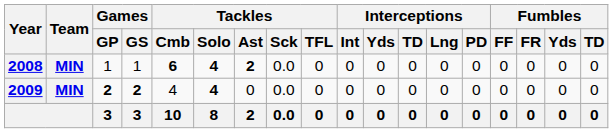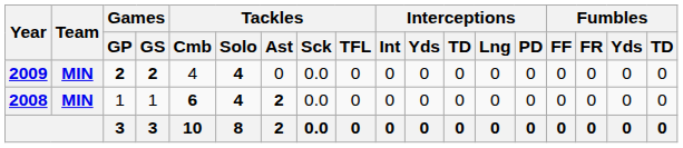 <table class="wikitable" style="text-align:center">
 <tr>
 <th rowspan="2">Year</th>
 <th rowspan="2">Team</th>
 <th colspan="2">Games</th>
 <th colspan="5">Tackles</th>
 <th colspan="5">Interceptions</th>
 <th colspan="4">Fumbles</th>
 </tr>
 <tr>
 <th>GP</th>
 <th>GS</th>
 <th>Cmb</th>
 <th>Solo</th>
 <th>Ast</th>
 <th>Sck</th>
 <th>TFL</th>
 <th>Int</th>
 <th>Yds</th>
 <th>TD</th>
 <th>Lng</th>
 <th>PD</th>
 <th>FF</th>
 <th>FR</th>
 <th>Yds</th>
 <th>TD</th>
 </tr>
 <tr>
-<th><a href='#'>2008</a></th>
+<th><a href='#'>2009</a></th>
 <th><a href='#'>MIN</a></th>
-<td>1</td>
-<td>1</td>
-<td><strong>6</strong></td>
+<td><strong>2</strong></td>
+<td><strong>2</strong></td>
+<td>4</td>
 <td><strong>4</strong></td>
-<td><strong>2</strong></td>
+<td>0</td>
 <td>0.0</td>
 <td>0</td>
 <td>0</td>
 <td>0</td>
 <td>0</td>
 <td>0</td>
 <td>0</td>
 <td>0</td>
 <td>0</td>
 <td>0</td>
 <td>0</td>
 </tr>
 <tr>
-<th><a href='#'>2009</a></th>
+<th><a href='#'>2008</a></th>
 <th><a href='#'>MIN</a></th>
+<td>1</td>
+<td>1</td>
+<td><strong>6</strong></td>
+<td><strong>4</strong></td>
 <td><strong>2</strong></td>
-<td><strong>2</strong></td>
-<td>4</td>
-<td><strong>4</strong></td>
-<td>0</td>
 <td>0.0</td>
 <td>0</td>
 <td>0</td>
 <td>0</td>
 <td>0</td>
 <td>0</td>
 <td>0</td>
 <td>0</td>
 <td>0</td>
 <td>0</td>
 <td>0</td>
 </tr>
 <tr>
 <th colspan="2"></th>
 <th>3</th>
 <th>3</th>
 <th>10</th>
 <th>8</th>
 <th>2</th>
 <th>0.0</th>
 <th>0</th>
 <th>0</th>
 <th>0</th>
 <th>0</th>
 <th>0</th>
 <th>0</th>
 <th>0</th>
 <th>0</th>
 <th>0</th>
 <th>0</th>
 </tr>
 </table>
